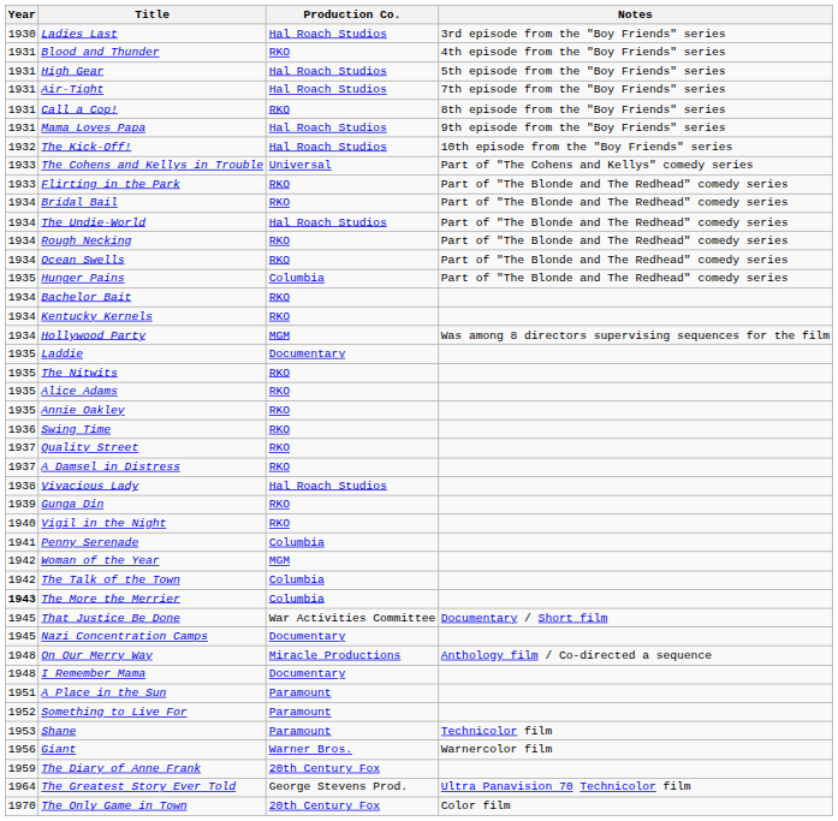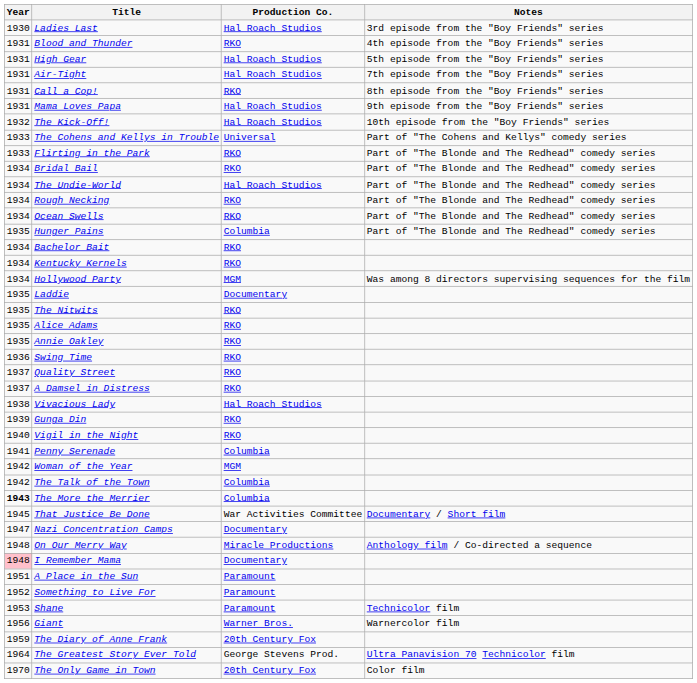 <table class="wikitable sortable">
 <tr>
 <th>Year</th>
 <th>Title</th>
 <th>Production Co.</th>
 <th>Notes</th>
 </tr>
 <tr>
 <td>1930</td>
 <td><em><a href='#'>Ladies Last</a></em></td>
 <td><a href='#'>Hal Roach Studios</a></td>
 <td>3rd episode from the "Boy Friends" series</td>
 </tr>
 <tr>
 <td>1931</td>
 <td><em><a href='#'>Blood and Thunder</a></em></td>
 <td><a href='#'>RKO</a></td>
 <td>4th episode from the "Boy Friends" series</td>
 </tr>
 <tr>
 <td>1931</td>
 <td><em><a href='#'>High Gear</a></em></td>
 <td><a href='#'>Hal Roach Studios</a></td>
 <td>5th episode from the "Boy Friends" series</td>
 </tr>
 <tr>
 <td>1931</td>
 <td><em><a href='#'>Air-Tight</a></em></td>
 <td><a href='#'>Hal Roach Studios</a></td>
 <td>7th episode from the "Boy Friends" series</td>
 </tr>
 <tr>
 <td>1931</td>
 <td><em><a href='#'>Call a Cop!</a></em></td>
 <td><a href='#'>RKO</a></td>
 <td>8th episode from the "Boy Friends" series</td>
 </tr>
 <tr>
 <td>1931</td>
 <td><em><a href='#'>Mama Loves Papa</a></em></td>
 <td><a href='#'>Hal Roach Studios</a></td>
 <td>9th episode from the "Boy Friends" series</td>
 </tr>
 <tr>
 <td>1932</td>
 <td><em><a href='#'>The Kick-Off!</a></em></td>
 <td><a href='#'>Hal Roach Studios</a></td>
 <td>10th episode from the "Boy Friends" series</td>
 </tr>
 <tr>
 <td>1933</td>
 <td><em><a href='#'>The Cohens and Kellys in Trouble</a></em></td>
 <td><a href='#'>Universal</a></td>
 <td>Part of "The Cohens and Kellys" comedy series</td>
 </tr>
 <tr>
 <td>1933</td>
 <td><em><a href='#'>Flirting in the Park</a></em></td>
 <td><a href='#'>RKO</a></td>
 <td>Part of "The Blonde and The Redhead" comedy series</td>
 </tr>
 <tr>
 <td>1934</td>
 <td><em><a href='#'>Bridal Bail</a></em></td>
 <td><a href='#'>RKO</a></td>
 <td>Part of "The Blonde and The Redhead" comedy series</td>
 </tr>
 <tr>
 <td>1934</td>
 <td><em><a href='#'>The Undie-World</a></em></td>
 <td><a href='#'>Hal Roach Studios</a></td>
 <td>Part of "The Blonde and The Redhead" comedy series</td>
 </tr>
 <tr>
 <td>1934</td>
 <td><em><a href='#'>Rough Necking</a></em></td>
 <td><a href='#'>RKO</a></td>
 <td>Part of "The Blonde and The Redhead" comedy series</td>
 </tr>
 <tr>
 <td>1934</td>
 <td><em><a href='#'>Ocean Swells</a></em></td>
 <td><a href='#'>RKO</a></td>
 <td>Part of "The Blonde and The Redhead" comedy series</td>
 </tr>
 <tr>
 <td>1935</td>
 <td><em><a href='#'>Hunger Pains</a></em></td>
 <td><a href='#'>Columbia</a></td>
 <td>Part of "The Blonde and The Redhead" comedy series</td>
 </tr>
 <tr>
 <td>1934</td>
 <td><em><a href='#'>Bachelor Bait</a></em></td>
 <td><a href='#'>RKO</a></td>
 <td></td>
 </tr>
 <tr>
 <td>1934</td>
 <td><em><a href='#'>Kentucky Kernels</a></em></td>
 <td><a href='#'>RKO</a></td>
 <td></td>
 </tr>
 <tr>
 <td>1934</td>
 <td><em><a href='#'>Hollywood Party</a></em></td>
 <td><a href='#'>MGM</a></td>
 <td>Was among 8 directors supervising sequences for the film</td>
 </tr>
 <tr>
 <td>1935</td>
 <td><em><a href='#'>Laddie</a></em></td>
 <td><a href='#'>Documentary</a></td>
 <td></td>
 </tr>
 <tr>
 <td>1935</td>
 <td><em><a href='#'>The Nitwits</a></em></td>
 <td><a href='#'>RKO</a></td>
 <td></td>
 </tr>
 <tr>
 <td>1935</td>
 <td><em><a href='#'>Alice Adams</a></em></td>
 <td><a href='#'>RKO</a></td>
 <td></td>
 </tr>
 <tr>
 <td>1935</td>
 <td><em><a href='#'>Annie Oakley</a></em></td>
 <td><a href='#'>RKO</a></td>
 <td></td>
 </tr>
 <tr>
 <td>1936</td>
 <td><em><a href='#'>Swing Time</a></em></td>
 <td><a href='#'>RKO</a></td>
 <td></td>
 </tr>
 <tr>
 <td>1937</td>
 <td><em><a href='#'>Quality Street</a></em></td>
 <td><a href='#'>RKO</a></td>
 <td></td>
 </tr>
 <tr>
 <td>1937</td>
 <td><em><a href='#'>A Damsel in Distress</a></em></td>
 <td><a href='#'>RKO</a></td>
 <td></td>
 </tr>
 <tr>
 <td>1938</td>
 <td><em><a href='#'>Vivacious Lady</a></em></td>
 <td><a href='#'>Hal Roach Studios</a></td>
 <td></td>
 </tr>
 <tr>
 <td>1939</td>
 <td><em><a href='#'>Gunga Din</a></em></td>
 <td><a href='#'>RKO</a></td>
 <td></td>
 </tr>
 <tr>
 <td>1940</td>
 <td><em><a href='#'>Vigil in the Night</a></em></td>
 <td><a href='#'>RKO</a></td>
 <td></td>
 </tr>
 <tr>
 <td>1941</td>
 <td><em><a href='#'>Penny Serenade</a></em></td>
 <td><a href='#'>Columbia</a></td>
 <td></td>
 </tr>
 <tr>
 <td>1942</td>
 <td><em><a href='#'>Woman of the Year</a></em></td>
 <td><a href='#'>MGM</a></td>
 <td></td>
 </tr>
 <tr>
 <td>1942</td>
 <td><em><a href='#'>The Talk of the Town</a></em></td>
 <td><a href='#'>Columbia</a></td>
 <td></td>
 </tr>
 <tr>
 <td><strong>1943</strong></td>
 <td><em><a href='#'>The More the Merrier</a></em></td>
 <td><a href='#'>Columbia</a></td>
 <td></td>
 </tr>
 <tr>
 <td>1945</td>
 <td><em><a href='#'>That Justice Be Done</a></em></td>
 <td>War Activities Committee</td>
 <td><a href='#'>Documentary</a> / <a href='#'>Short film</a></td>
 </tr>
 <tr>
-<td>1945</td>
+<td>1947</td>
 <td><em><a href='#'>Nazi Concentration Camps</a></em></td>
 <td><a href='#'>Documentary</a></td>
 </tr>
 <tr>
 <td>1948</td>
 <td><em><a href='#'>On Our Merry Way</a></em></td>
 <td><a href='#'>Miracle Productions</a></td>
 <td><a href='#'>Anthology film</a> / Co-directed a sequence</td>
 </tr>
 <tr>
-<td>1948</td>
+<td style="background: pink;">1948</td>
 <td><em><a href='#'>I Remember Mama</a></em></td>
 <td><a href='#'>Documentary</a></td>
 <td></td>
 </tr>
 <tr>
 <td>1951</td>
 <td><em><a href='#'>A Place in the Sun</a></em></td>
 <td><a href='#'>Paramount</a></td>
 <td></td>
 </tr>
 <tr>
 <td>1952</td>
 <td><em><a href='#'>Something to Live For</a></em></td>
 <td><a href='#'>Paramount</a></td>
 <td></td>
 </tr>
 <tr>
 <td>1953</td>
 <td><em><a href='#'>Shane</a></em></td>
 <td><a href='#'>Paramount</a></td>
 <td><a href='#'>Technicolor</a> film</td>
 </tr>
 <tr>
 <td>1956</td>
 <td><em><a href='#'>Giant</a></em></td>
 <td><a href='#'>Warner Bros.</a></td>
 <td>Warnercolor film</td>
 </tr>
 <tr>
 <td>1959</td>
 <td><em><a href='#'>The Diary of Anne Frank</a></em></td>
 <td><a href='#'>20th Century Fox</a></td>
 <td></td>
 </tr>
 <tr>
 <td>1964</td>
 <td><em><a href='#'>The Greatest Story Ever Told</a></em></td>
 <td>George Stevens Prod.</td>
 <td><a href='#'>Ultra Panavision 70</a> <a href='#'>Technicolor</a> film</td>
 </tr>
 <tr>
 <td>1970</td>
 <td><em><a href='#'>The Only Game in Town</a></em></td>
 <td><a href='#'>20th Century Fox</a></td>
 <td>Color film</td>
 </tr>
 </table>
